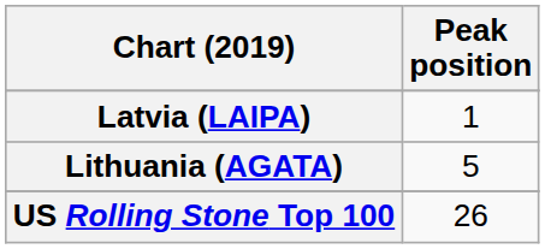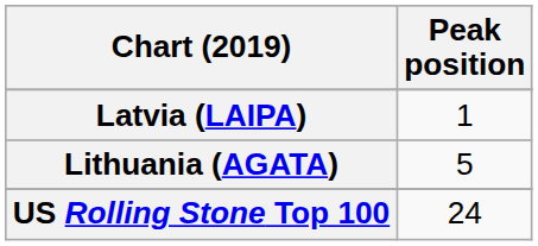 <table class="wikitable sortable plainrowheaders" style="text-align:center">
 <tr>
 <th scope="col">Chart (2019)</th>
 <th scope="col">Peak<br>position</th>
 </tr>
 <tr>
 </tr>
 <tr>
 </tr>
 <tr>
 </tr>
 <tr>
 </tr>
 <tr>
 </tr>
 <tr>
 </tr>
 <tr>
 </tr>
 <tr>
 </tr>
 <tr>
 </tr>
 <tr>
 </tr>
 <tr>
 <th scope="row">Latvia (<a href='#'>LAIPA</a>)</th>
 <td>1</td>
 </tr>
 <tr>
 <th scope="row">Lithuania (<a href='#'>AGATA</a>)</th>
 <td>5</td>
 </tr>
 <tr>
 </tr>
 <tr>
 </tr>
 <tr>
 </tr>
 <tr>
 </tr>
 <tr>
 </tr>
 <tr>
 </tr>
 <tr>
 </tr>
 <tr>
 </tr>
 <tr>
 </tr>
 <tr>
 </tr>
 <tr>
 </tr>
 <tr>
 </tr>
 <tr>
 <th scope="row">US <a href='#'><em>Rolling Stone</em> Top 100</a></th>
-<td>26</td>
+<td>24</td>
 </tr>
 </table>
